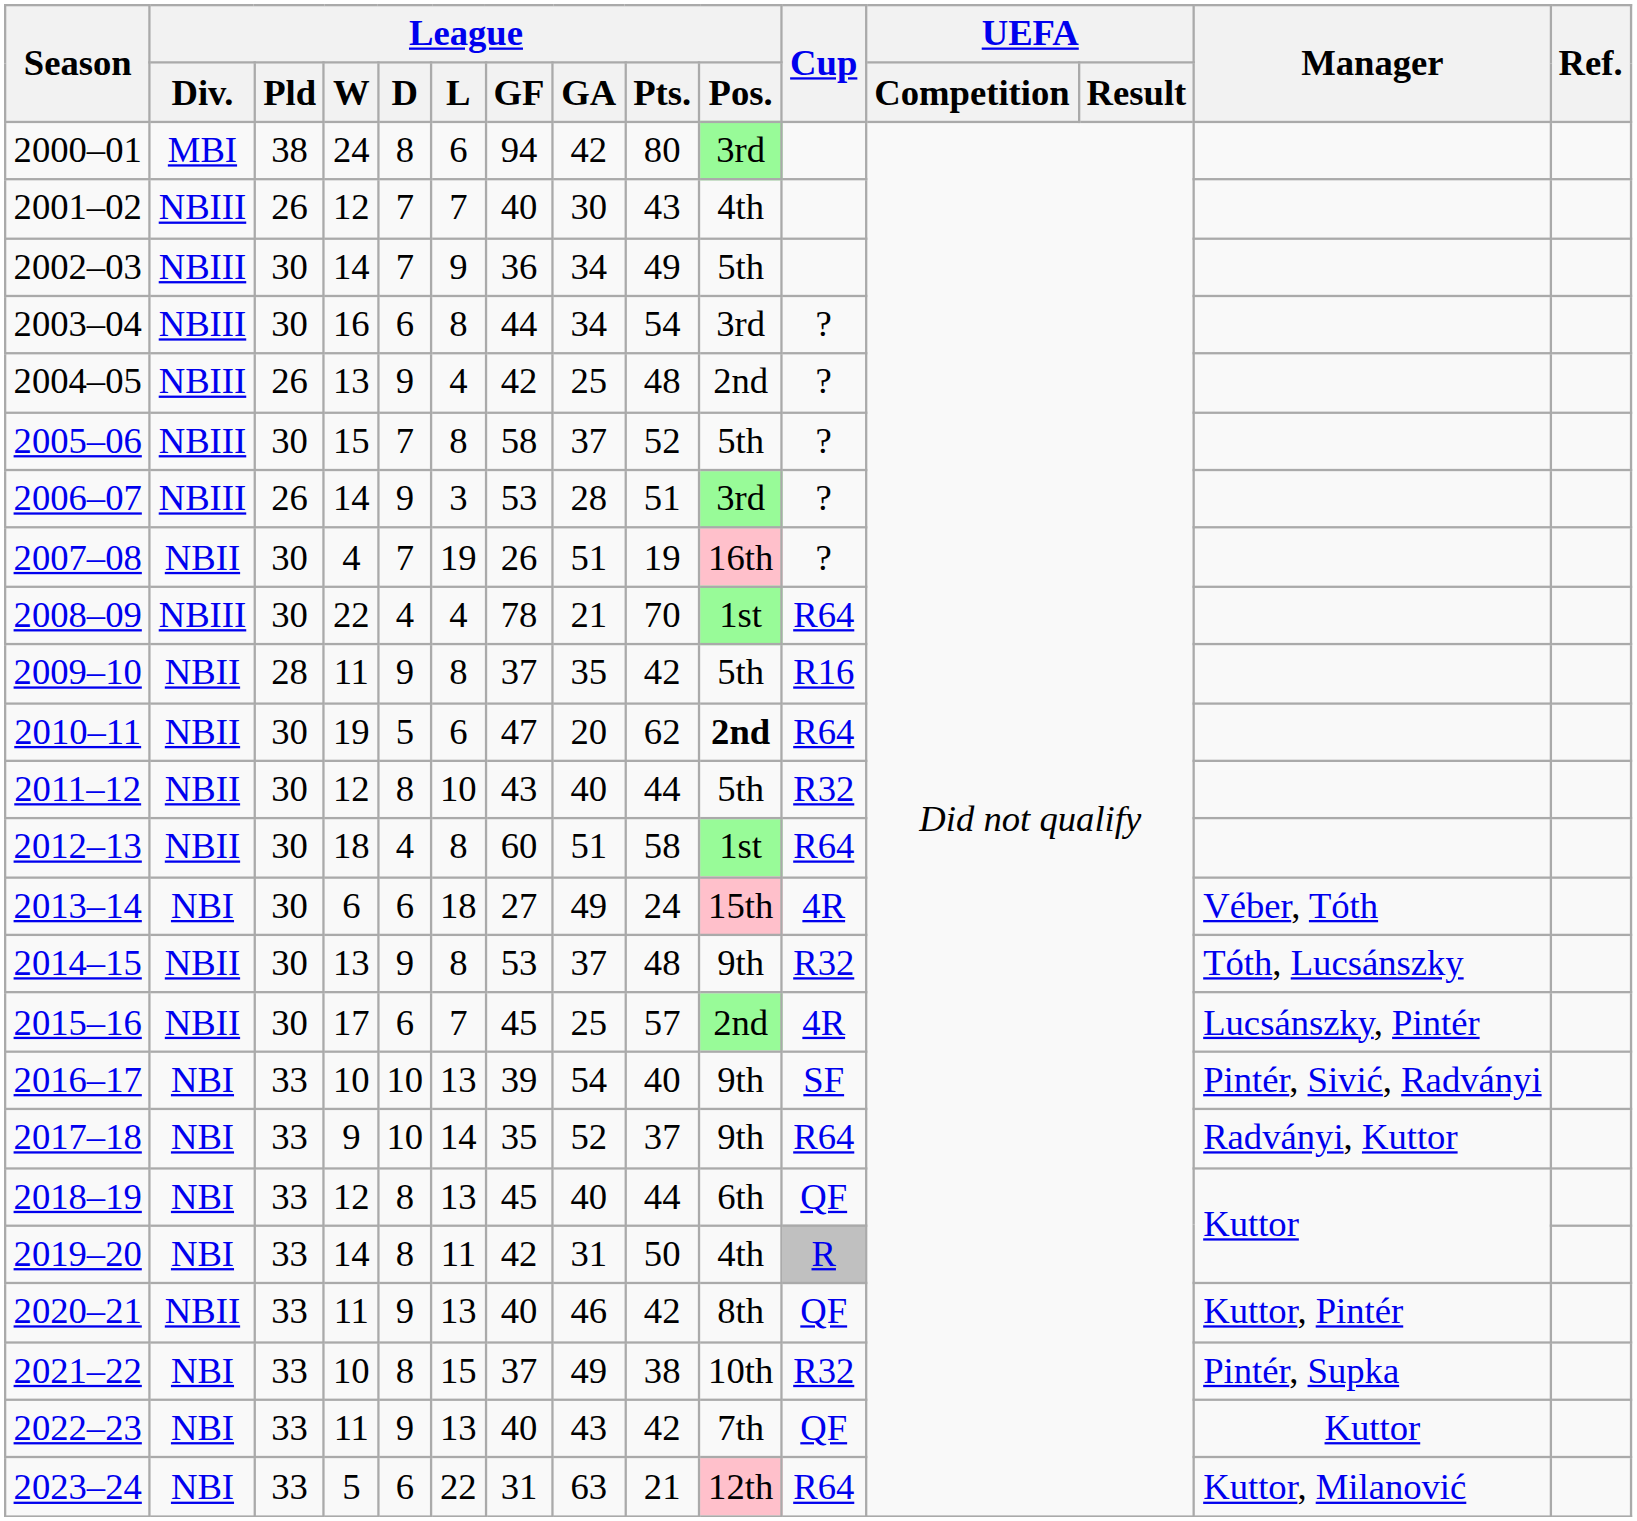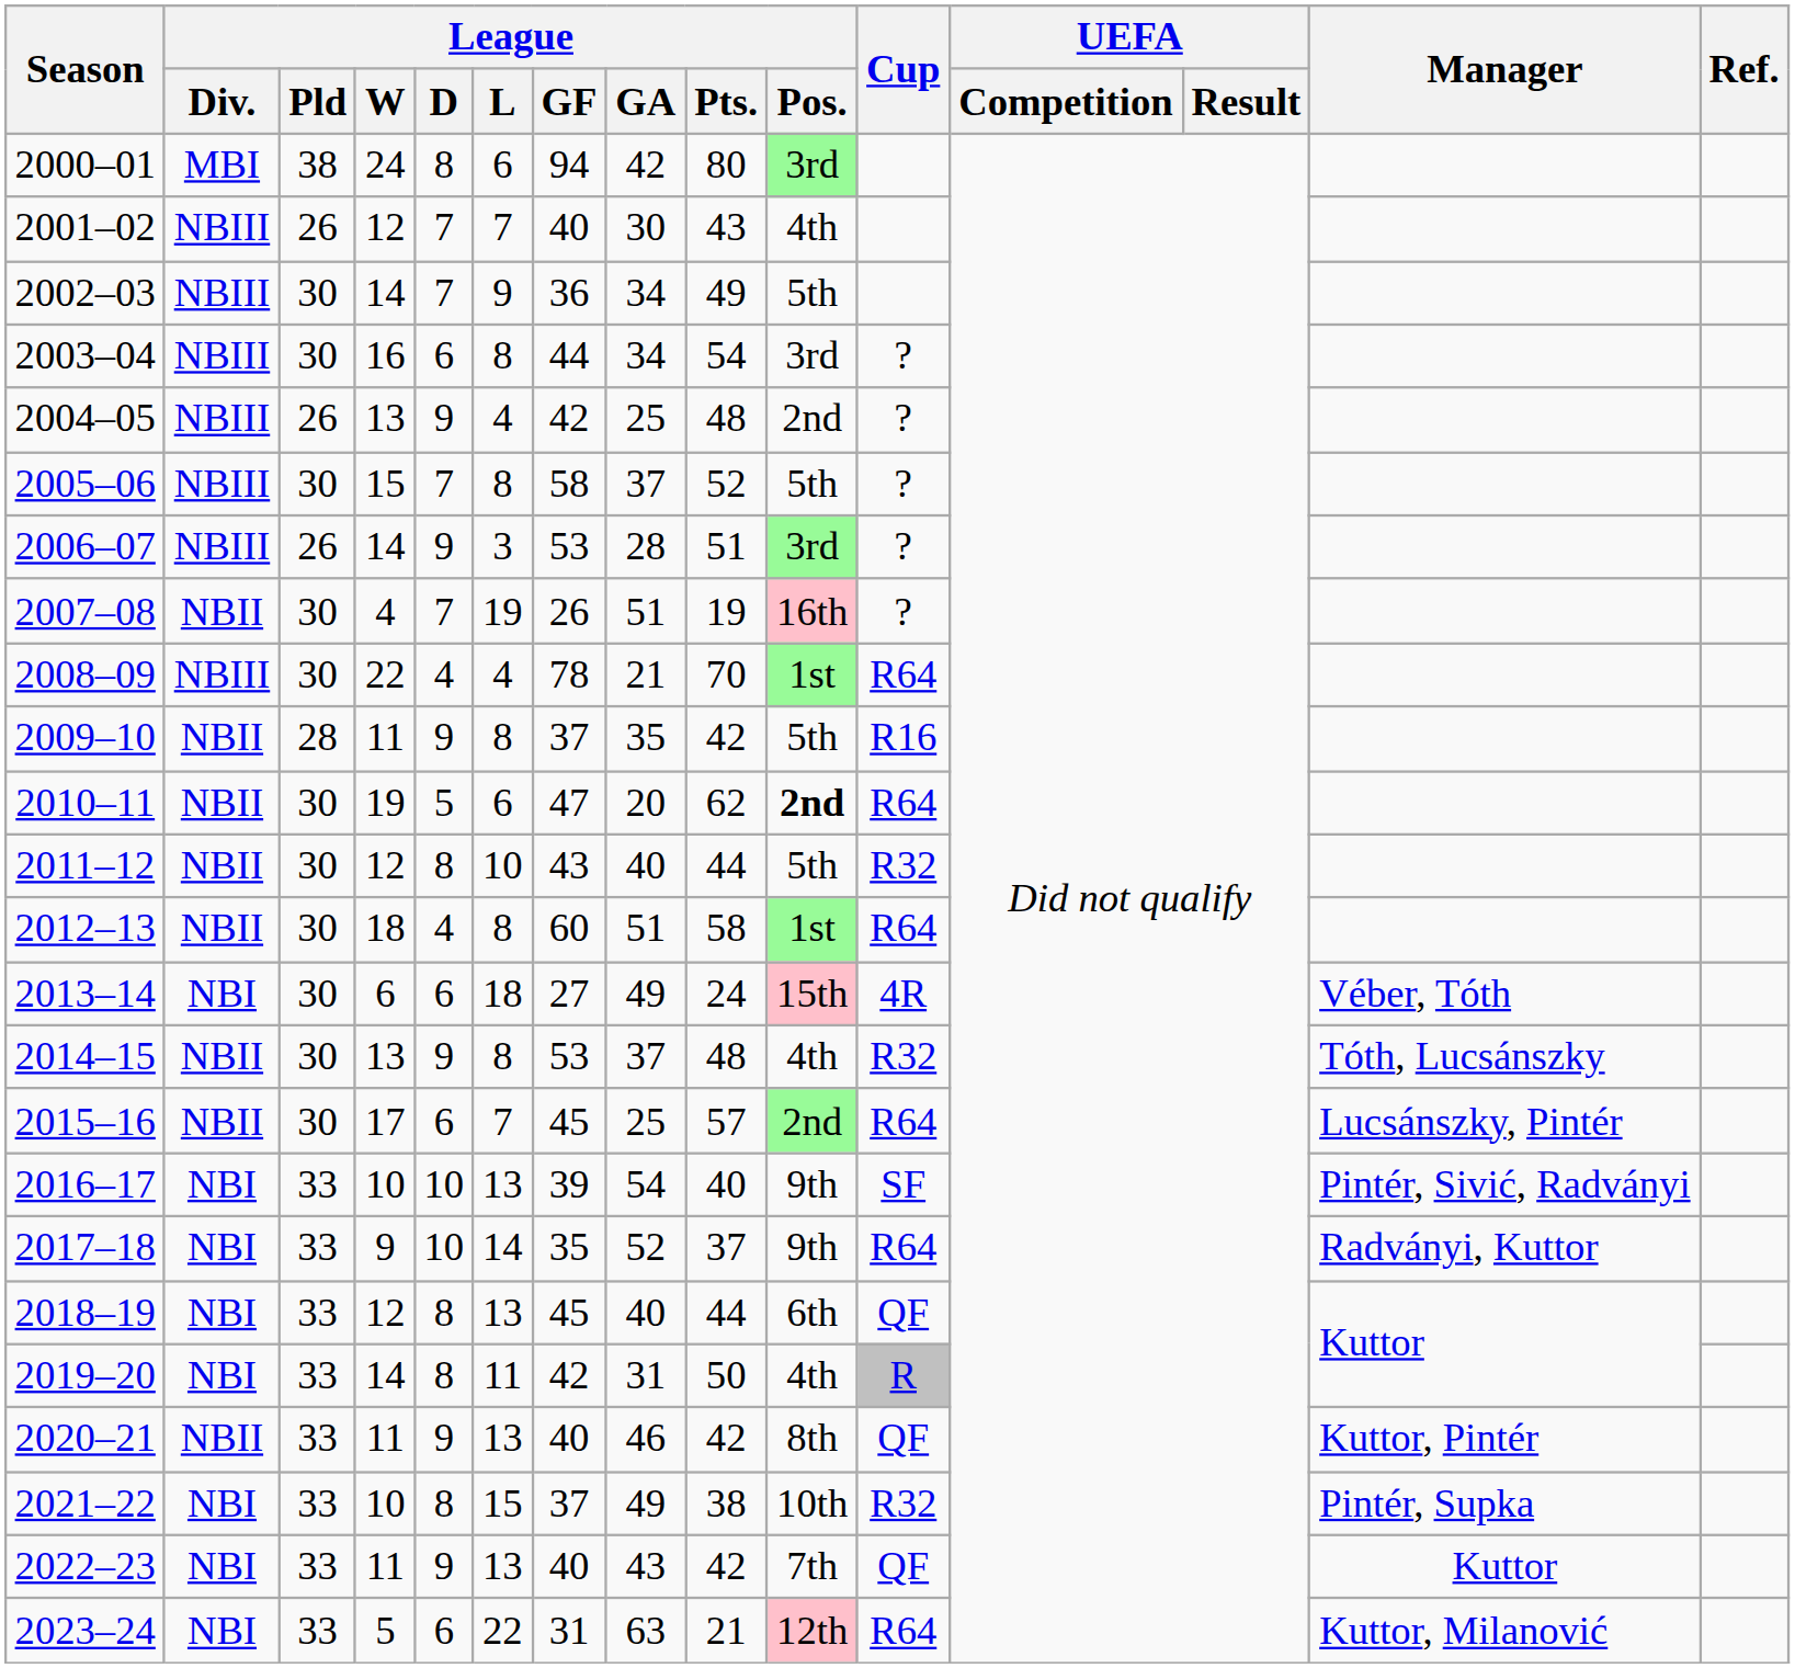 <table class="wikitable sortable"  style="text-align:center">
 <tr>
 <th rowspan="2">Season</th>
 <th colspan="9"><a href='#'>League</a></th>
 <th rowspan="2"><a href='#'>Cup</a></th>
 <th colspan="2"><a href='#'>UEFA</a></th>
 <th rowspan="2">Manager</th>
 <th rowspan="2">Ref.</th>
 </tr>
 <tr>
 <th>Div.</th>
 <th>Pld</th>
 <th>W</th>
 <th>D</th>
 <th>L</th>
 <th>GF</th>
 <th>GA</th>
 <th>Pts.</th>
 <th>Pos.</th>
 <th>Competition</th>
 <th>Result</th>
 </tr>
 <tr>
 <td>2000–01</td>
 <td><a href='#'>MBI</a> </td>
 <td>38</td>
 <td>24</td>
 <td>8</td>
 <td>6</td>
 <td>94</td>
 <td>42</td>
 <td>80</td>
 <td bgcolor=PaleGreen>3rd</td>
 <td></td>
 <td colspan="2" rowspan="24"><em>Did not qualify</em></td>
 <td></td>
 <td></td>
 </tr>
 <tr>
 <td>2001–02</td>
 <td><a href='#'>NBIII</a></td>
 <td>26</td>
 <td>12</td>
 <td>7</td>
 <td>7</td>
 <td>40</td>
 <td>30</td>
 <td>43</td>
 <td>4th</td>
 <td></td>
 <td></td>
 <td></td>
 </tr>
 <tr>
 <td>2002–03</td>
 <td><a href='#'>NBIII</a></td>
 <td>30</td>
 <td>14</td>
 <td>7</td>
 <td>9</td>
 <td>36</td>
 <td>34</td>
 <td>49</td>
 <td>5th</td>
 <td></td>
 <td></td>
 <td></td>
 </tr>
 <tr>
 <td>2003–04</td>
 <td><a href='#'>NBIII</a></td>
 <td>30</td>
 <td>16</td>
 <td>6</td>
 <td>8</td>
 <td>44</td>
 <td>34</td>
 <td>54</td>
 <td>3rd</td>
 <td>?</td>
 <td></td>
 <td></td>
 </tr>
 <tr>
 <td>2004–05</td>
 <td><a href='#'>NBIII</a></td>
 <td>26</td>
 <td>13</td>
 <td>9</td>
 <td>4</td>
 <td>42</td>
 <td>25</td>
 <td>48</td>
 <td>2nd</td>
 <td>?</td>
 <td></td>
 <td></td>
 </tr>
 <tr>
 <td><a href='#'>2005–06</a></td>
 <td><a href='#'>NBIII</a></td>
 <td>30</td>
 <td>15</td>
 <td>7</td>
 <td>8</td>
 <td>58</td>
 <td>37</td>
 <td>52</td>
 <td>5th</td>
 <td>?</td>
 <td></td>
 <td></td>
 </tr>
 <tr>
 <td><a href='#'>2006–07</a></td>
 <td><a href='#'>NBIII</a> </td>
 <td>26</td>
 <td>14</td>
 <td>9</td>
 <td>3</td>
 <td>53</td>
 <td>28</td>
 <td>51</td>
 <td bgcolor=PaleGreen>3rd</td>
 <td>?</td>
 <td></td>
 <td></td>
 </tr>
 <tr>
 <td><a href='#'>2007–08</a></td>
 <td><a href='#'>NBII</a> </td>
 <td>30</td>
 <td>4</td>
 <td>7</td>
 <td>19</td>
 <td>26</td>
 <td>51</td>
 <td>19</td>
 <td bgcolor=Pink>16th</td>
 <td>?</td>
 <td></td>
 <td></td>
 </tr>
 <tr>
 <td><a href='#'>2008–09</a></td>
 <td><a href='#'>NBIII</a> </td>
 <td>30</td>
 <td>22</td>
 <td>4</td>
 <td>4</td>
 <td>78</td>
 <td>21</td>
 <td>70</td>
 <td bgcolor=PaleGreen>1st</td>
 <td><a href='#'>R64</a></td>
 <td></td>
 <td></td>
 </tr>
 <tr>
 <td><a href='#'>2009–10</a></td>
 <td><a href='#'>NBII</a></td>
 <td>28</td>
 <td>11</td>
 <td>9</td>
 <td>8</td>
 <td>37</td>
 <td>35</td>
 <td>42</td>
 <td>5th</td>
 <td><a href='#'>R16</a></td>
 <td></td>
 <td></td>
 </tr>
 <tr>
 <td><a href='#'>2010–11</a></td>
 <td><a href='#'>NBII</a></td>
 <td>30</td>
 <td>19</td>
 <td>5</td>
 <td>6</td>
 <td>47</td>
 <td>20</td>
 <td>62</td>
 <td><strong>2nd</strong></td>
 <td><a href='#'>R64</a></td>
 <td></td>
 <td></td>
 </tr>
 <tr>
 <td><a href='#'>2011–12</a></td>
 <td><a href='#'>NBII</a></td>
 <td>30</td>
 <td>12</td>
 <td>8</td>
 <td>10</td>
 <td>43</td>
 <td>40</td>
 <td>44</td>
 <td>5th</td>
 <td><a href='#'>R32</a></td>
 <td></td>
 <td></td>
 </tr>
 <tr>
 <td><a href='#'>2012–13</a></td>
 <td><a href='#'>NBII</a> </td>
 <td>30</td>
 <td>18</td>
 <td>4</td>
 <td>8</td>
 <td>60</td>
 <td>51</td>
 <td>58</td>
 <td bgcolor=PaleGreen>1st</td>
 <td><a href='#'>R64</a></td>
 <td></td>
 <td></td>
 </tr>
 <tr>
 <td><a href='#'>2013–14</a></td>
 <td><a href='#'>NBI</a> </td>
 <td>30</td>
 <td>6</td>
 <td>6</td>
 <td>18</td>
 <td>27</td>
 <td>49</td>
 <td>24</td>
 <td bgcolor=Pink>15th</td>
 <td><a href='#'>4R</a></td>
 <td style="text-align:left"> <a href='#'>Véber</a>,  <a href='#'>Tóth</a></td>
 <td></td>
 </tr>
 <tr>
 <td><a href='#'>2014–15</a></td>
 <td><a href='#'>NBII</a></td>
 <td>30</td>
 <td>13</td>
 <td>9</td>
 <td>8</td>
 <td>53</td>
 <td>37</td>
 <td>48</td>
-<td>9th</td>
+<td>4th</td>
 <td><a href='#'>R32</a></td>
 <td style="text-align:left"> <a href='#'>Tóth</a>,  <a href='#'>Lucsánszky</a></td>
 <td></td>
 </tr>
 <tr>
 <td><a href='#'>2015–16</a></td>
 <td><a href='#'>NBII</a> </td>
 <td>30</td>
 <td>17</td>
 <td>6</td>
 <td>7</td>
 <td>45</td>
 <td>25</td>
 <td>57</td>
 <td bgcolor=PaleGreen>2nd</td>
-<td><a href='#'>4R</a></td>
+<td><a href='#'>R64</a></td>
 <td style="text-align:left"> <a href='#'>Lucsánszky</a>,  <a href='#'>Pintér</a></td>
 <td></td>
 </tr>
 <tr>
 <td><a href='#'>2016–17</a></td>
 <td><a href='#'>NBI</a></td>
 <td>33</td>
 <td>10</td>
 <td>10</td>
 <td>13</td>
 <td>39</td>
 <td>54</td>
 <td>40</td>
 <td>9th</td>
 <td><a href='#'>SF</a></td>
 <td style="text-align:left"> <a href='#'>Pintér</a>,  <a href='#'>Sivić</a>,  <a href='#'>Radványi</a></td>
 <td></td>
 </tr>
 <tr>
 <td><a href='#'>2017–18</a></td>
 <td><a href='#'>NBI</a></td>
 <td>33</td>
 <td>9</td>
 <td>10</td>
 <td>14</td>
 <td>35</td>
 <td>52</td>
 <td>37</td>
 <td>9th</td>
 <td><a href='#'>R64</a></td>
 <td style="text-align:left"> <a href='#'>Radványi</a>,  <a href='#'>Kuttor</a></td>
 <td></td>
 </tr>
 <tr>
 <td><a href='#'>2018–19</a></td>
 <td><a href='#'>NBI</a></td>
 <td>33</td>
 <td>12</td>
 <td>8</td>
 <td>13</td>
 <td>45</td>
 <td>40</td>
 <td>44</td>
 <td>6th</td>
 <td><a href='#'>QF</a></td>
 <td rowspan="2" style="text-align:left"> <a href='#'>Kuttor</a></td>
 <td></td>
 </tr>
 <tr>
 <td><a href='#'>2019–20</a></td>
 <td><a href='#'>NBI</a></td>
 <td>33</td>
 <td>14</td>
 <td>8</td>
 <td>11</td>
 <td>42</td>
 <td>31</td>
 <td>50</td>
 <td>4th</td>
 <td style="background:silver;" !><a href='#'>R</a></td>
 <td></td>
 </tr>
 <tr>
 <td><a href='#'>2020–21</a></td>
 <td><a href='#'>NBII</a></td>
 <td>33</td>
 <td>11</td>
 <td>9</td>
 <td>13</td>
 <td>40</td>
 <td>46</td>
 <td>42</td>
 <td>8th</td>
 <td><a href='#'>QF</a></td>
 <td style="text-align:left"> <a href='#'>Kuttor</a>,  <a href='#'>Pintér</a></td>
 <td></td>
 </tr>
 <tr>
 <td><a href='#'>2021–22</a></td>
 <td><a href='#'>NBI</a></td>
 <td>33</td>
 <td>10</td>
 <td>8</td>
 <td>15</td>
 <td>37</td>
 <td>49</td>
 <td>38</td>
 <td>10th</td>
 <td><a href='#'>R32</a></td>
 <td style="text-align:left"> <a href='#'>Pintér</a>,  <a href='#'>Supka</a></td>
 <td></td>
 </tr>
 <tr>
 <td><a href='#'>2022–23</a></td>
 <td><a href='#'>NBI</a></td>
 <td>33</td>
 <td>11</td>
 <td>9</td>
 <td>13</td>
 <td>40</td>
 <td>43</td>
 <td>42</td>
 <td>7th</td>
 <td><a href='#'>QF</a></td>
 <td> <a href='#'>Kuttor</a></td>
 <td></td>
 </tr>
 <tr>
 <td><a href='#'>2023–24</a></td>
 <td><a href='#'>NBI</a> </td>
 <td>33</td>
 <td>5</td>
 <td>6</td>
 <td>22</td>
 <td>31</td>
 <td>63</td>
 <td>21</td>
 <td bgcolor=Pink>12th</td>
 <td><a href='#'>R64</a></td>
 <td style="text-align:left"> <a href='#'>Kuttor</a>,  <a href='#'>Milanović</a></td>
 <td></td>
 </tr>
 </table>
